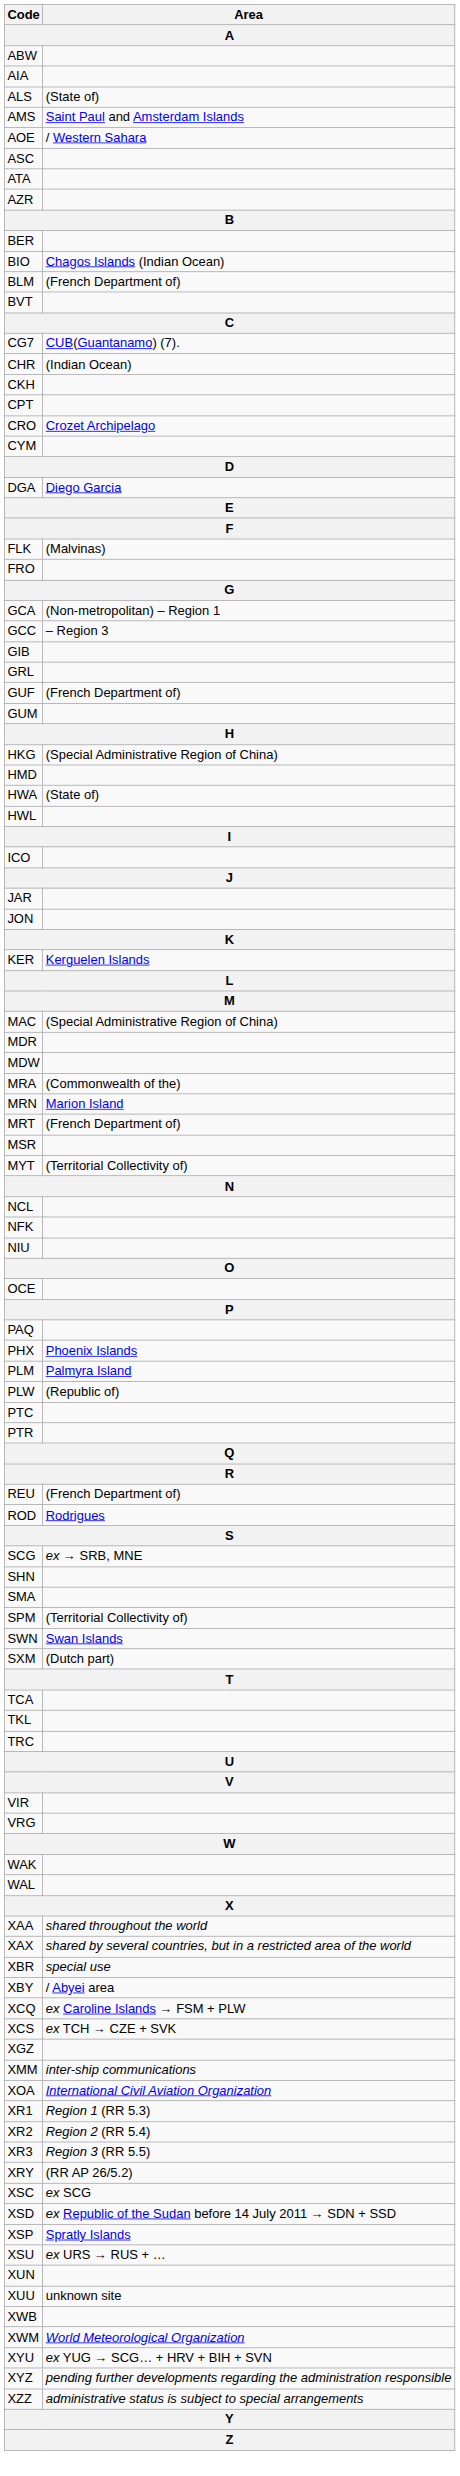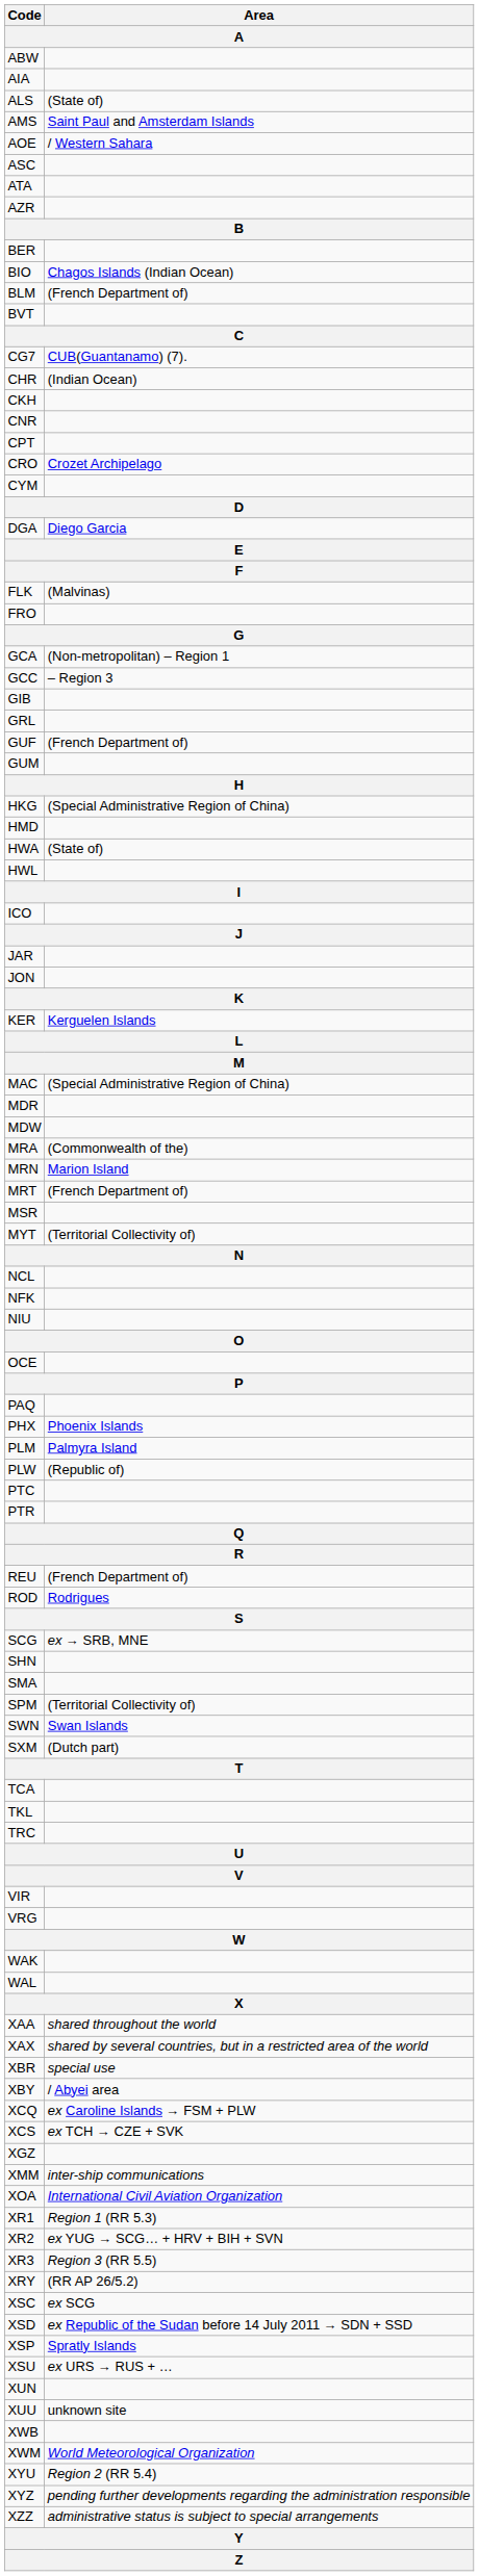 <table class="wikitable sortable">
 <tr>
 <th scope=col>Code</th>
 <th scope=col>Area</th>
 </tr>
 <tr>
 <th bgcolor="#CCCCCC" colspan="2">A</th>
 </tr>
 <tr>
 <td>ABW</td>
 <td></td>
 </tr>
 <tr>
 <td>AIA</td>
 <td></td>
 </tr>
 <tr>
 <td>ALS</td>
 <td> (State of)</td>
 </tr>
 <tr>
 <td>AMS</td>
 <td> <a href='#'>Saint Paul</a> and <a href='#'>Amsterdam Islands</a></td>
 </tr>
 <tr>
 <td>AOE</td>
 <td>/ <a href='#'>Western Sahara</a></td>
 </tr>
 <tr>
 <td>ASC</td>
 <td></td>
 </tr>
 <tr>
 <td>ATA</td>
 <td></td>
 </tr>
 <tr>
 <td>AZR</td>
 <td></td>
 </tr>
 <tr>
 <th bgcolor="#CCCCCC" colspan="2">B</th>
 </tr>
 <tr>
 <td>BER</td>
 <td></td>
 </tr>
 <tr>
 <td>BIO</td>
 <td> <a href='#'>Chagos Islands</a> (Indian Ocean)</td>
 </tr>
 <tr>
 <td>BLM</td>
 <td> (French Department of)</td>
 </tr>
 <tr>
 <td>BVT</td>
 <td></td>
 </tr>
 <tr>
 <th bgcolor="#CCCCCC" colspan="2">C</th>
 </tr>
 <tr>
 <td>CG7</td>
 <td><a href='#'>CUB</a>(<a href='#'>Guantanamo</a>) (7).</td>
 </tr>
 <tr>
 <td>CHR</td>
 <td> (Indian Ocean)</td>
 </tr>
 <tr>
 <td>CKH</td>
+<td></td>
+</tr>
+<tr>
+<td>CNR</td>
 <td></td>
 </tr>
 <tr>
 <td>CPT</td>
 <td></td>
 </tr>
 <tr>
 <td>CRO</td>
 <td> <a href='#'>Crozet Archipelago</a></td>
 </tr>
 <tr>
 <td>CYM</td>
 <td></td>
 </tr>
 <tr>
 <th bgcolor="#CCCCCC" colspan="2">D</th>
 </tr>
 <tr>
 <td>DGA</td>
 <td> <a href='#'>Diego Garcia</a></td>
 </tr>
 <tr>
 <th bgcolor="#CCCCCC" colspan="2">E</th>
 </tr>
 <tr>
 <th bgcolor="#CCCCCC" colspan="2">F</th>
 </tr>
 <tr>
 <td>FLK</td>
 <td> (Malvinas)</td>
 </tr>
 <tr>
 <td>FRO</td>
 <td></td>
 </tr>
 <tr>
 <th bgcolor="#CCCCCC" colspan="2">G</th>
 </tr>
 <tr>
 <td>GCA</td>
 <td> (Non-metropolitan) – Region 1</td>
 </tr>
 <tr>
 <td>GCC</td>
 <td> – Region 3</td>
 </tr>
 <tr>
 <td>GIB</td>
 <td></td>
 </tr>
 <tr>
 <td>GRL</td>
 <td></td>
 </tr>
 <tr>
 <td>GUF</td>
 <td> (French Department of)</td>
 </tr>
 <tr>
 <td>GUM</td>
 <td></td>
 </tr>
 <tr>
 <th bgcolor="#CCCCCC" colspan="2">H</th>
 </tr>
 <tr>
 <td>HKG</td>
 <td> (Special Administrative Region of China)</td>
 </tr>
 <tr>
 <td>HMD</td>
 <td></td>
 </tr>
 <tr>
 <td>HWA</td>
 <td> (State of)</td>
 </tr>
 <tr>
 <td>HWL</td>
 <td></td>
 </tr>
 <tr>
 <th bgcolor="#CCCCCC" colspan="2">I</th>
 </tr>
 <tr>
 <td>ICO</td>
 <td></td>
 </tr>
 <tr>
 <th bgcolor="#CCCCCC" colspan="2">J</th>
 </tr>
 <tr>
 <td>JAR</td>
 <td></td>
 </tr>
 <tr>
 <td>JON</td>
 <td></td>
 </tr>
 <tr>
 <th bgcolor="#CCCCCC" colspan="2">K</th>
 </tr>
 <tr>
 <td>KER</td>
 <td> <a href='#'>Kerguelen Islands</a></td>
 </tr>
 <tr>
 <th bgcolor="#CCCCCC" colspan="2">L</th>
 </tr>
 <tr>
 <th bgcolor="#CCCCCC" colspan="2">M</th>
 </tr>
 <tr>
 <td>MAC</td>
 <td> (Special Administrative Region of China)</td>
 </tr>
 <tr>
 <td>MDR</td>
 <td></td>
 </tr>
 <tr>
 <td>MDW</td>
 <td></td>
 </tr>
 <tr>
 <td>MRA</td>
 <td> (Commonwealth of the)</td>
 </tr>
 <tr>
 <td>MRN</td>
 <td> <a href='#'>Marion Island</a></td>
 </tr>
 <tr>
 <td>MRT</td>
 <td> (French Department of)</td>
 </tr>
 <tr>
 <td>MSR</td>
 <td></td>
 </tr>
 <tr>
 <td>MYT</td>
 <td> (Territorial Collectivity of)</td>
 </tr>
 <tr>
 <th bgcolor="#CCCCCC" colspan="2">N</th>
 </tr>
 <tr>
 <td>NCL</td>
 <td></td>
 </tr>
 <tr>
 <td>NFK</td>
 <td></td>
 </tr>
 <tr>
 <td>NIU</td>
 <td></td>
 </tr>
 <tr>
 <th bgcolor="#CCCCCC" colspan="2">O</th>
 </tr>
 <tr>
 <td>OCE</td>
 <td></td>
 </tr>
 <tr>
 <th bgcolor="#CCCCCC" colspan="2">P</th>
 </tr>
 <tr>
 <td>PAQ</td>
 <td></td>
 </tr>
 <tr>
 <td>PHX</td>
 <td> <a href='#'>Phoenix Islands</a></td>
 </tr>
 <tr>
 <td>PLM</td>
 <td> <a href='#'>Palmyra Island</a></td>
 </tr>
 <tr>
 <td>PLW</td>
 <td> (Republic of)</td>
 </tr>
 <tr>
 <td>PTC</td>
 <td></td>
 </tr>
 <tr>
 <td>PTR</td>
 <td></td>
 </tr>
 <tr>
 <th bgcolor="#CCCCCC" colspan="2">Q</th>
 </tr>
 <tr>
 <th bgcolor="#CCCCCC" colspan="2">R</th>
 </tr>
 <tr>
 <td>REU</td>
 <td> (French Department of)</td>
 </tr>
 <tr>
 <td>ROD</td>
 <td> <a href='#'>Rodrigues</a></td>
 </tr>
 <tr>
 <th bgcolor="#CCCCCC" colspan="2">S</th>
 </tr>
 <tr>
 <td>SCG</td>
 <td><em>ex</em>  → SRB, MNE</td>
 </tr>
 <tr>
 <td>SHN</td>
 <td></td>
 </tr>
 <tr>
 <td>SMA</td>
 <td></td>
 </tr>
 <tr>
 <td>SPM</td>
 <td> (Territorial Collectivity of)</td>
 </tr>
 <tr>
 <td>SWN</td>
 <td> <a href='#'>Swan Islands</a></td>
 </tr>
 <tr>
 <td>SXM</td>
 <td> (Dutch part)</td>
 </tr>
 <tr>
 <th bgcolor="#CCCCCC" colspan="2">T</th>
 </tr>
 <tr>
 <td>TCA</td>
 <td></td>
 </tr>
 <tr>
 <td>TKL</td>
 <td></td>
 </tr>
 <tr>
 <td>TRC</td>
 <td></td>
 </tr>
 <tr>
 <th bgcolor="#CCCCCC" colspan="2">U</th>
 </tr>
 <tr>
 <th bgcolor="#CCCCCC" colspan="2">V</th>
 </tr>
 <tr>
 <td>VIR</td>
 <td></td>
 </tr>
 <tr>
 <td>VRG</td>
 <td></td>
 </tr>
 <tr>
 <th bgcolor="#CCCCCC" colspan="2">W</th>
 </tr>
 <tr>
 <td>WAK</td>
 <td></td>
 </tr>
 <tr>
 <td>WAL</td>
 <td></td>
 </tr>
 <tr>
 <th bgcolor="#CCCCCC" colspan="2">X</th>
 </tr>
 <tr>
 <td>XAA</td>
 <td><em>shared throughout the world</em></td>
 </tr>
 <tr>
 <td>XAX</td>
 <td><em>shared by several countries, but in a restricted area of the world</em></td>
 </tr>
 <tr>
 <td>XBR</td>
 <td><em>special use</em></td>
 </tr>
 <tr>
 <td>XBY</td>
 <td>/ <a href='#'>Abyei</a> area</td>
 </tr>
 <tr>
 <td>XCQ</td>
 <td><em>ex</em> <a href='#'>Caroline Islands</a> → FSM + PLW</td>
 </tr>
 <tr>
 <td>XCS</td>
 <td><em>ex</em> TCH  → CZE + SVK</td>
 </tr>
 <tr>
 <td>XGZ</td>
 <td></td>
 </tr>
 <tr>
 <td>XMM</td>
 <td><em>inter-ship communications</em></td>
 </tr>
 <tr>
 <td>XOA</td>
 <td><em><a href='#'>International Civil Aviation Organization</a></em></td>
 </tr>
 <tr>
 <td>XR1</td>
 <td><em>Region 1</em> (RR 5.3)</td>
 </tr>
 <tr>
 <td>XR2</td>
-<td><em>Region 2</em> (RR 5.4)</td>
+<td><em>ex</em> YUG  → SCG… + HRV + BIH + SVN</td>
 </tr>
 <tr>
 <td>XR3</td>
 <td><em>Region 3</em> (RR 5.5)</td>
 </tr>
 <tr>
 <td>XRY</td>
 <td> (RR AP 26/5.2)</td>
 </tr>
 <tr>
 <td>XSC</td>
 <td><em>ex</em> SCG </td>
 </tr>
 <tr>
 <td>XSD</td>
 <td><em>ex</em> <a href='#'>Republic of the Sudan</a> before 14 July 2011 → SDN + SSD</td>
 </tr>
 <tr>
 <td>XSP</td>
 <td><a href='#'>Spratly Islands</a></td>
 </tr>
 <tr>
 <td>XSU</td>
 <td><em>ex</em> URS  → RUS + …</td>
 </tr>
 <tr>
 <td>XUN</td>
 <td><em></em></td>
 </tr>
 <tr>
 <td>XUU</td>
 <td>unknown site</td>
 </tr>
 <tr>
 <td>XWB</td>
 <td></td>
 </tr>
 <tr>
 <td>XWM</td>
 <td> <em><a href='#'>World Meteorological Organization</a></em></td>
 </tr>
 <tr>
 <td>XYU</td>
-<td><em>ex</em> YUG  → SCG… + HRV + BIH + SVN</td>
+<td><em>Region 2</em> (RR 5.4)</td>
 </tr>
 <tr>
 <td>XYZ</td>
 <td><em>pending further developments regarding the administration responsible</em></td>
 </tr>
 <tr>
 <td>XZZ</td>
 <td><em>administrative status is subject to special arrangements</em></td>
 </tr>
 <tr>
 <th bgcolor="#CCCCCC" colspan="2">Y</th>
 </tr>
 <tr>
 <th bgcolor="#CCCCCC" colspan="2">Z</th>
 </tr>
 </table>
